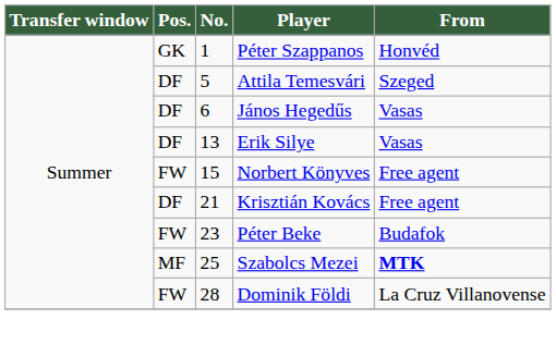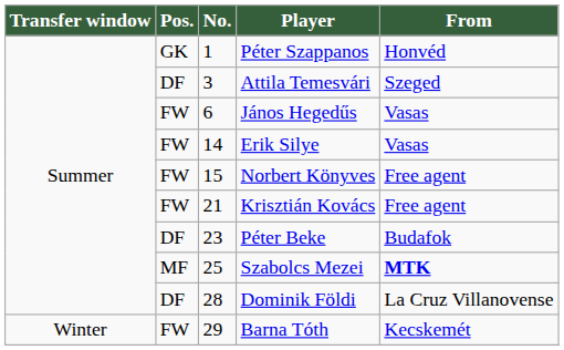 <table class="wikitable plainrowheaders sortable">
 <tr>
 <th style="background-color:#355E3B;color:#FFFFFF">Transfer window</th>
 <th style="background-color:#355E3B;color:#FFFFFF">Pos.</th>
 <th style="background-color:#355E3B;color:#FFFFFF">No.</th>
 <th style="background-color:#355E3B;color:#FFFFFF">Player</th>
 <th style="background-color:#355E3B;color:#FFFFFF">From</th>
 </tr>
 <tr>
 <td rowspan="9" style="text-align:center;">Summer</td>
 <td style=text-aligncenter;>GK</td>
 <td style=text-aligncenter;>1</td>
 <td style=text-alignleft;> <a href='#'>Péter Szappanos</a></td>
 <td style=text-alignleft;><a href='#'>Honvéd</a></td>
 </tr>
 <tr>
 <td style=text-aligncenter;>DF</td>
-<td style=text-aligncenter;>5</td>
+<td style=text-aligncenter;>3</td>
 <td style=text-alignleft;> <a href='#'>Attila Temesvári</a></td>
 <td style=text-alignleft;><a href='#'>Szeged</a></td>
 </tr>
 <tr>
-<td style=text-aligncenter;>DF</td>
+<td style=text-aligncenter;>FW</td>
 <td style=text-aligncenter;>6</td>
 <td style=text-alignleft;> <a href='#'>János Hegedűs</a></td>
 <td style=text-alignleft;><a href='#'>Vasas</a></td>
 </tr>
 <tr>
-<td style=text-aligncenter;>DF</td>
-<td style=text-aligncenter;>13</td>
+<td style=text-aligncenter;>FW</td>
+<td style=text-aligncenter;>14</td>
 <td style=text-alignleft;> <a href='#'>Erik Silye</a></td>
 <td style=text-alignleft;><a href='#'>Vasas</a></td>
 </tr>
 <tr>
 <td style=text-aligncenter;>FW</td>
 <td style=text-aligncenter;>15</td>
 <td style=text-alignleft;> <a href='#'>Norbert Könyves</a></td>
 <td style=text-alignleft;><a href='#'>Free agent</a></td>
 </tr>
 <tr>
-<td style=text-aligncenter;>DF</td>
+<td style=text-aligncenter;>FW</td>
 <td style=text-aligncenter;>21</td>
 <td style=text-alignleft;> <a href='#'>Krisztián Kovács</a></td>
 <td style=text-alignleft;><a href='#'>Free agent</a></td>
 </tr>
 <tr>
-<td style=text-aligncenter;>FW</td>
+<td style=text-aligncenter;>DF</td>
 <td style=text-aligncenter;>23</td>
 <td style=text-alignleft;> <a href='#'>Péter Beke</a></td>
 <td style=text-alignleft;><a href='#'>Budafok</a></td>
 </tr>
 <tr>
 <td style=text-aligncenter;>MF</td>
 <td style=text-aligncenter;>25</td>
 <td style=text-alignleft;> <a href='#'>Szabolcs Mezei</a></td>
 <td style=text-alignleft;><strong><a href='#'>MTK</a></strong></td>
 </tr>
 <tr>
-<td style=text-aligncenter;>FW</td>
+<td style=text-aligncenter;>DF</td>
 <td style=text-aligncenter;>28</td>
 <td style=text-alignleft;> <a href='#'>Dominik Földi</a></td>
 <td style=text-alignleft;> La Cruz Villanovense</td>
 </tr>
 <tr>
+<td style="text-align:center;">Winter</td>
+<td style=text-aligncenter;>FW</td>
+<td style=text-aligncenter;>29</td>
+<td style=text-alignleft;> <a href='#'>Barna Tóth</a></td>
+<td style=text-alignleft;><a href='#'>Kecskemét</a></td>
+</tr>
+<tr>
 </tr>
 </table>
